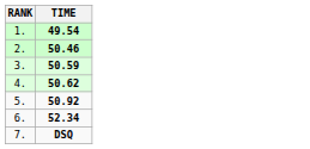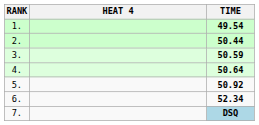 <table class="wikitable" style="border-collapse: collapse; font-size: 90%;">
 <tr>
 <th>RANK</th>
+<th style="width: 20em">HEAT 4</th>
 <th style="width: 5em">TIME</th>
 </tr>
 <tr style="background:#ccffcc;">
 <td align="center">1.</td>
+<td></td>
 <td align="center"><strong>49.54</strong></td>
 </tr>
 <tr style="background:#ccffcc;">
 <td align="center">2.</td>
-<td align="center"><strong>50.46 </strong></td>
+<td></td>
+<td align="center"><strong>50.44 </strong></td>
 </tr>
 <tr style="background:#ddffdd;">
 <td align="center">3.</td>
+<td></td>
 <td align="center"><strong>50.59 </strong></td>
 </tr>
 <tr style="background:#ddffdd;">
 <td align="center">4.</td>
-<td align="center"><strong>50.62 </strong></td>
+<td></td>
+<td align="center"><strong>50.64 </strong></td>
 </tr>
 <tr>
 <td align="center">5.</td>
+<td></td>
 <td align="center"><strong>50.92 </strong></td>
 </tr>
 <tr>
 <td align="center">6.</td>
+<td></td>
 <td align="center"><strong>52.34 </strong></td>
 </tr>
 <tr>
 <td align="center">7.</td>
-<td align="center"><strong>DSQ </strong></td>
+<td></td>
+<td align="center" style="background: lightblue;"><strong>DSQ </strong></td>
 </tr>
 </table>
